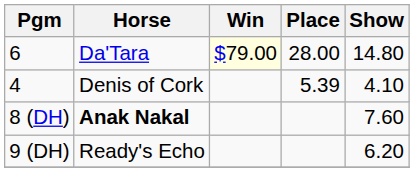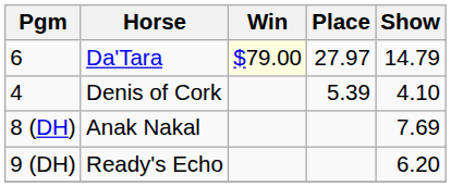 <table class="wikitable">
 <tr>
 <th>Pgm</th>
 <th>Horse</th>
 <th>Win</th>
 <th>Place</th>
 <th>Show</th>
 </tr>
 <tr>
 <td>6</td>
 <td><a href='#'>Da'Tara</a></td>
 <td align="right" style="background: lightyellow;"><a href='#'>$</a>79.00</td>
-<td align="right">28.00</td>
-<td align="right">14.80</td>
+<td align="right">27.97</td>
+<td align="right">14.79</td>
 </tr>
 <tr>
 <td>4</td>
 <td>Denis of Cork</td>
 <td></td>
 <td align="right">5.39</td>
 <td align="right">4.10</td>
 </tr>
 <tr>
 <td>8 (<a href='#'>DH</a>)</td>
-<td><strong>Anak Nakal</strong></td>
+<td>Anak Nakal</td>
 <td></td>
 <td></td>
-<td align="right">7.60</td>
+<td align="right">7.69</td>
 </tr>
 <tr>
 <td>9 (DH)</td>
 <td>Ready's Echo</td>
 <td></td>
 <td></td>
 <td align="right">6.20</td>
 </tr>
 <tr>
 </tr>
 </table>
